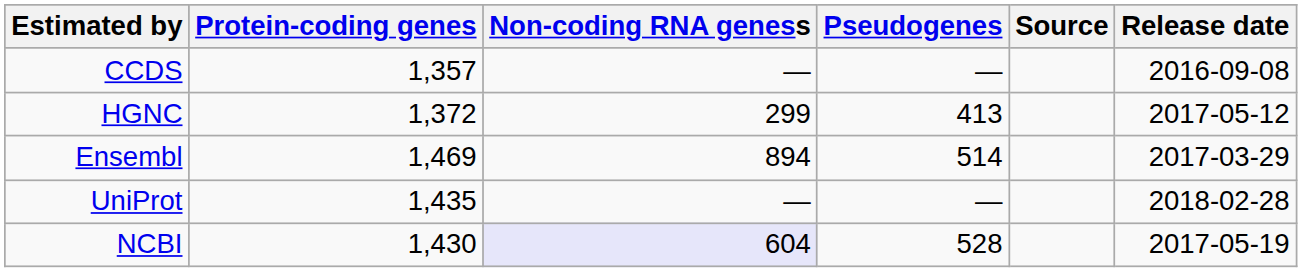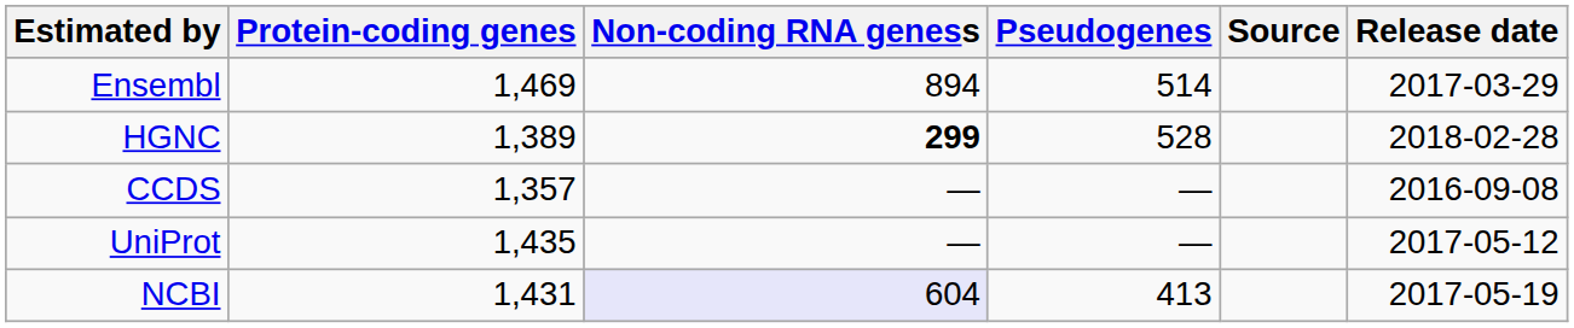 <table class="wikitable" style="text-align:right">
 <tr>
 <th>Estimated by</th>
 <th><a href='#'>Protein-coding genes</a></th>
 <th><a href='#'>Non-coding RNA genes</a>s</th>
 <th><a href='#'>Pseudogenes</a></th>
 <th>Source</th>
 <th>Release date</th>
 </tr>
 <tr>
+<td><a href='#'>Ensembl</a></td>
+<td>1,469</td>
+<td>894</td>
+<td>514</td>
+<td style="text-align:center"></td>
+<td>2017-03-29</td>
+</tr>
+<tr>
+<td><a href='#'>HGNC</a></td>
+<td>1,389</td>
+<td><strong>299</strong></td>
+<td>528</td>
+<td style="text-align:center"></td>
+<td>2018-02-28</td>
+</tr>
+<tr>
 <td><a href='#'>CCDS</a></td>
 <td>1,357</td>
 <td>—</td>
 <td>—</td>
 <td style="text-align:center"></td>
 <td>2016-09-08</td>
 </tr>
 <tr>
-<td><a href='#'>HGNC</a></td>
-<td>1,372</td>
-<td>299</td>
-<td>413</td>
-<td style="text-align:center"></td>
-<td>2017-05-12</td>
-</tr>
-<tr>
-<td><a href='#'>Ensembl</a></td>
-<td>1,469</td>
-<td>894</td>
-<td>514</td>
-<td style="text-align:center"></td>
-<td>2017-03-29</td>
-</tr>
-<tr>
 <td><a href='#'>UniProt</a></td>
 <td>1,435</td>
 <td>—</td>
 <td>—</td>
 <td style="text-align:center"></td>
-<td>2018-02-28</td>
+<td>2017-05-12</td>
 </tr>
 <tr>
 <td><a href='#'>NCBI</a></td>
-<td>1,430</td>
+<td>1,431</td>
 <td style="background: lavender;">604</td>
-<td>528</td>
+<td>413</td>
 <td style="text-align:center"></td>
 <td>2017-05-19</td>
 </tr>
 </table>
